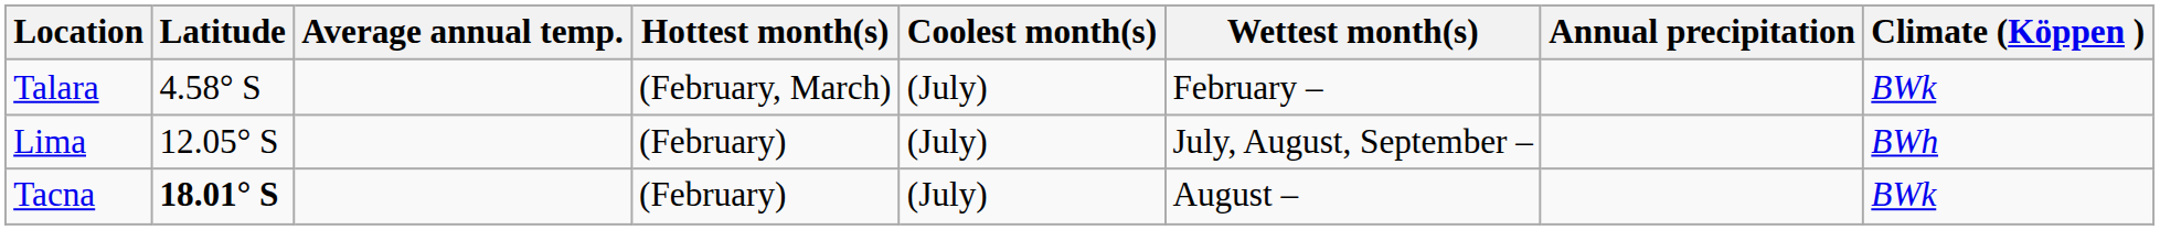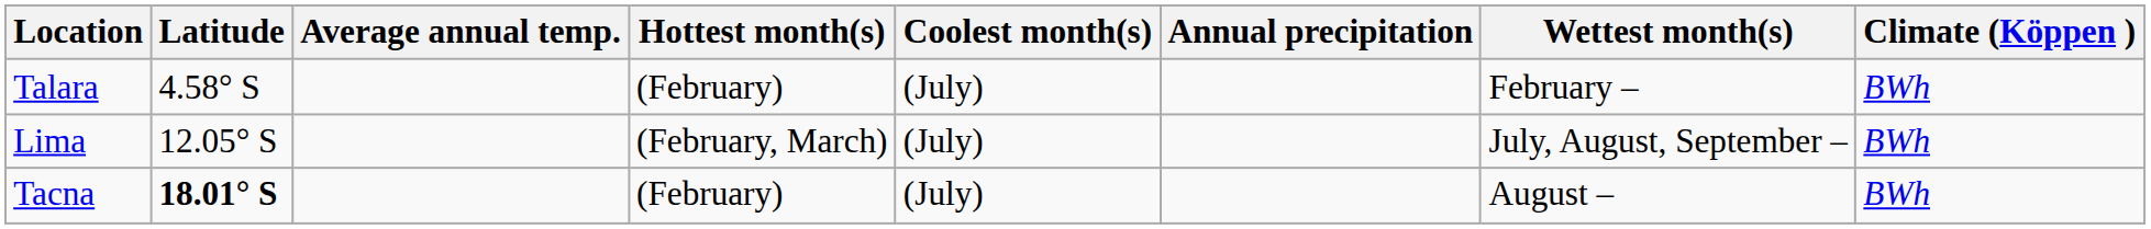 <table class="wikitable">
 <tr>
 <th>Location</th>
 <th>Latitude</th>
 <th>Average annual temp.</th>
 <th>Hottest month(s)</th>
 <th>Coolest month(s)</th>
+<th>Annual precipitation</th>
 <th>Wettest month(s)</th>
-<th>Annual precipitation</th>
 <th>Climate (<a href='#'>Köppen</a> )</th>
 </tr>
 <tr>
 <td><a href='#'>Talara</a></td>
 <td>4.58° S</td>
 <td></td>
-<td> (February, March)</td>
+<td> (February)</td>
 <td> (July)</td>
+<td></td>
 <td>February – </td>
-<td></td>
-<td><em><a href='#'>BWk</a></em></td>
+<td><em><a href='#'>BWh</a></em></td>
 </tr>
 <tr>
 <td><a href='#'>Lima</a></td>
 <td>12.05° S</td>
 <td></td>
-<td> (February)</td>
+<td> (February, March)</td>
 <td> (July)</td>
+<td></td>
 <td>July, August, September – </td>
-<td></td>
 <td><em><a href='#'>BWh</a></em></td>
 </tr>
 <tr>
 <td><a href='#'>Tacna</a></td>
 <td><strong>18.01° S</strong></td>
 <td></td>
 <td> (February)</td>
 <td> (July)</td>
+<td></td>
 <td>August – </td>
-<td></td>
-<td><em><a href='#'>BWk</a></em></td>
+<td><em><a href='#'>BWh</a></em></td>
 </tr>
 </table>
